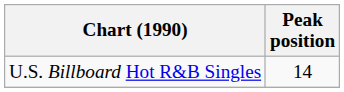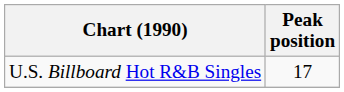 <table class="wikitable">
 <tr>
 <th>Chart (1990)</th>
 <th>Peak<br>position</th>
 </tr>
 <tr>
 <td>U.S. <em>Billboard</em> <a href='#'>Hot R&B Singles</a></td>
-<td align="center">14</td>
+<td align="center">17</td>
 </tr>
 <tr>
 </tr>
 </table>
